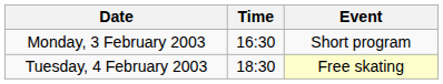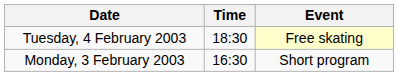 <table class = "wikitable" style="text-align:center;">
 <tr>
 <th width=220>Date</th>
 <th width=50>Time</th>
 <th width=150>Event</th>
 </tr>
 <tr>
+<td>Tuesday, 4 February 2003</td>
+<td>18:30</td>
+<td bgcolor=ffffcc>Free skating</td>
+</tr>
+<tr>
 <td>Monday, 3 February 2003</td>
 <td>16:30</td>
 <td>Short program</td>
 </tr>
-<tr>
-<td>Tuesday, 4 February 2003</td>
-<td>18:30</td>
-<td bgcolor=ffffcc>Free skating</td>
-</tr>
 </table>
